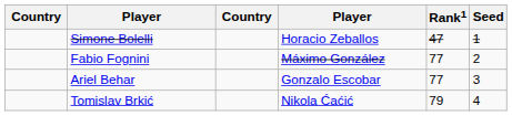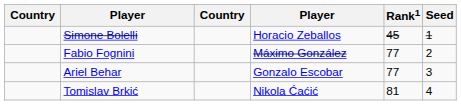 <table class="sortable wikitable">
 <tr>
 <th width="70">Country</th>
 <th width="175">Player</th>
 <th width="70">Country</th>
 <th width="175">Player</th>
 <th>Rank<sup>1</sup></th>
 <th>Seed</th>
 </tr>
 <tr>
 <td><s></s></td>
 <td><s><a href='#'>Simone Bolelli</a></s></td>
 <td><s></s></td>
 <td><a href='#'>Horacio Zeballos</a></td>
-<td><s>47</s></td>
+<td><s>45</s></td>
 <td><s>1</s></td>
 </tr>
 <tr>
 <td></td>
 <td><a href='#'>Fabio Fognini</a></td>
 <td></td>
 <td><s><a href='#'>Máximo González</a></s></td>
 <td>77</td>
 <td>2</td>
 </tr>
 <tr>
 <td></td>
 <td><a href='#'>Ariel Behar</a></td>
 <td></td>
 <td><a href='#'>Gonzalo Escobar</a></td>
 <td>77</td>
 <td>3</td>
 </tr>
 <tr>
 <td></td>
 <td><a href='#'>Tomislav Brkić</a></td>
 <td></td>
 <td><a href='#'>Nikola Ćaćić</a></td>
-<td>79</td>
+<td>81</td>
 <td>4</td>
 </tr>
 </table>
